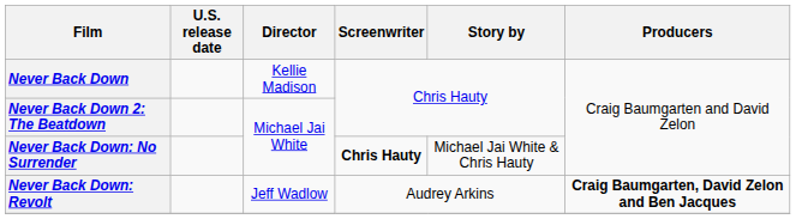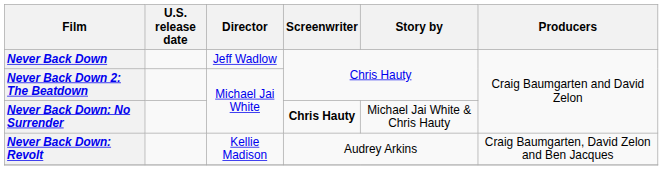 <table class="wikitable plainrowheaders" style="text-align:center" width=100%>
 <tr>
 <th scope="col">Film</th>
 <th scope="col">U.S. <br>release date</th>
 <th scope="col">Director</th>
 <th scope="col">Screenwriter</th>
 <th scope="col">Story by</th>
 <th scope="col">Producers</th>
 </tr>
 <tr>
 <th scope="row" style="text-align:left"><em><a href='#'>Never Back Down</a></em></th>
 <td style="text-align:center"></td>
-<td><a href='#'>Kellie Madison</a></td>
+<td><a href='#'>Jeff Wadlow</a></td>
 <td colspan="2" rowspan="2"><a href='#'>Chris Hauty</a></td>
 <td rowspan="3">Craig Baumgarten and David Zelon</td>
 </tr>
 <tr>
 <th scope="row" style="text-align:left"><em><a href='#'>Never Back Down 2: The Beatdown</a></em></th>
 <td style="text-align:center"></td>
 <td rowspan="2"><a href='#'>Michael Jai White</a></td>
 </tr>
 <tr>
 <th scope="row" style="text-align:left"><em><a href='#'>Never Back Down: No Surrender</a></em></th>
 <td style="text-align:center"></td>
 <td><strong>Chris Hauty</strong></td>
 <td>Michael Jai White & Chris Hauty</td>
 </tr>
 <tr>
 <th scope="row" style="text-align:left"><em><a href='#'>Never Back Down: Revolt</a></em></th>
 <td style="text-align:center"></td>
-<td><a href='#'>Jeff Wadlow</a></td>
+<td><a href='#'>Kellie Madison</a></td>
 <td colspan="2">Audrey Arkins</td>
-<td><strong>Craig Baumgarten, David Zelon and Ben Jacques</strong></td>
+<td>Craig Baumgarten, David Zelon and Ben Jacques</td>
 </tr>
 <tr>
 </tr>
 </table>
